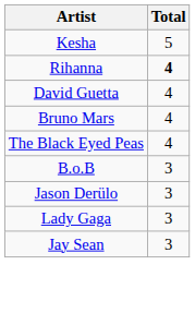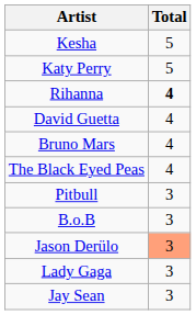 <table class="wikitable sortable" style="text-align: center;">
 <tr>
 <th>Artist</th>
 <th>Total</th>
 </tr>
 <tr style="text-align:center;">
 <td><a href='#'>Kesha</a></td>
 <td>5</td>
+</tr>
+<tr>
+<td style="text-align:center;"><a href='#'>Katy Perry</a> </td>
+<td style="text-align:center;">5</td>
 </tr>
 <tr>
 <td style="text-align:center;"><a href='#'>Rihanna</a> </td>
 <td style="text-align:center;"><strong>4</strong></td>
 </tr>
 <tr>
 <td style="text-align:center;"><a href='#'>David Guetta</a> </td>
 <td style="text-align:center;">4</td>
 </tr>
 <tr>
 <td style="text-align:center;"><a href='#'>Bruno Mars</a> </td>
 <td style="text-align:center;">4</td>
 </tr>
 <tr style="text-align:center;">
 <td><a href='#'>The Black Eyed Peas</a></td>
 <td>4</td>
 </tr>
+<tr>
+<td style="text-align:center;"><a href='#'>Pitbull</a> </td>
+<td style="text-align:center;">3</td>
+</tr>
 <tr style="text-align:center;">
 <td><a href='#'>B.o.B</a></td>
 <td>3</td>
 </tr>
 <tr style="text-align:center;">
 <td><a href='#'>Jason Derülo</a></td>
-<td>3</td>
+<td style="background: lightsalmon;">3</td>
 </tr>
 <tr style="text-align:center;">
 <td><a href='#'>Lady Gaga</a></td>
 <td>3</td>
 </tr>
 <tr>
 <td style="text-align:center;"><a href='#'>Jay Sean</a> </td>
 <td style="text-align:center;">3</td>
 </tr>
 </table>
